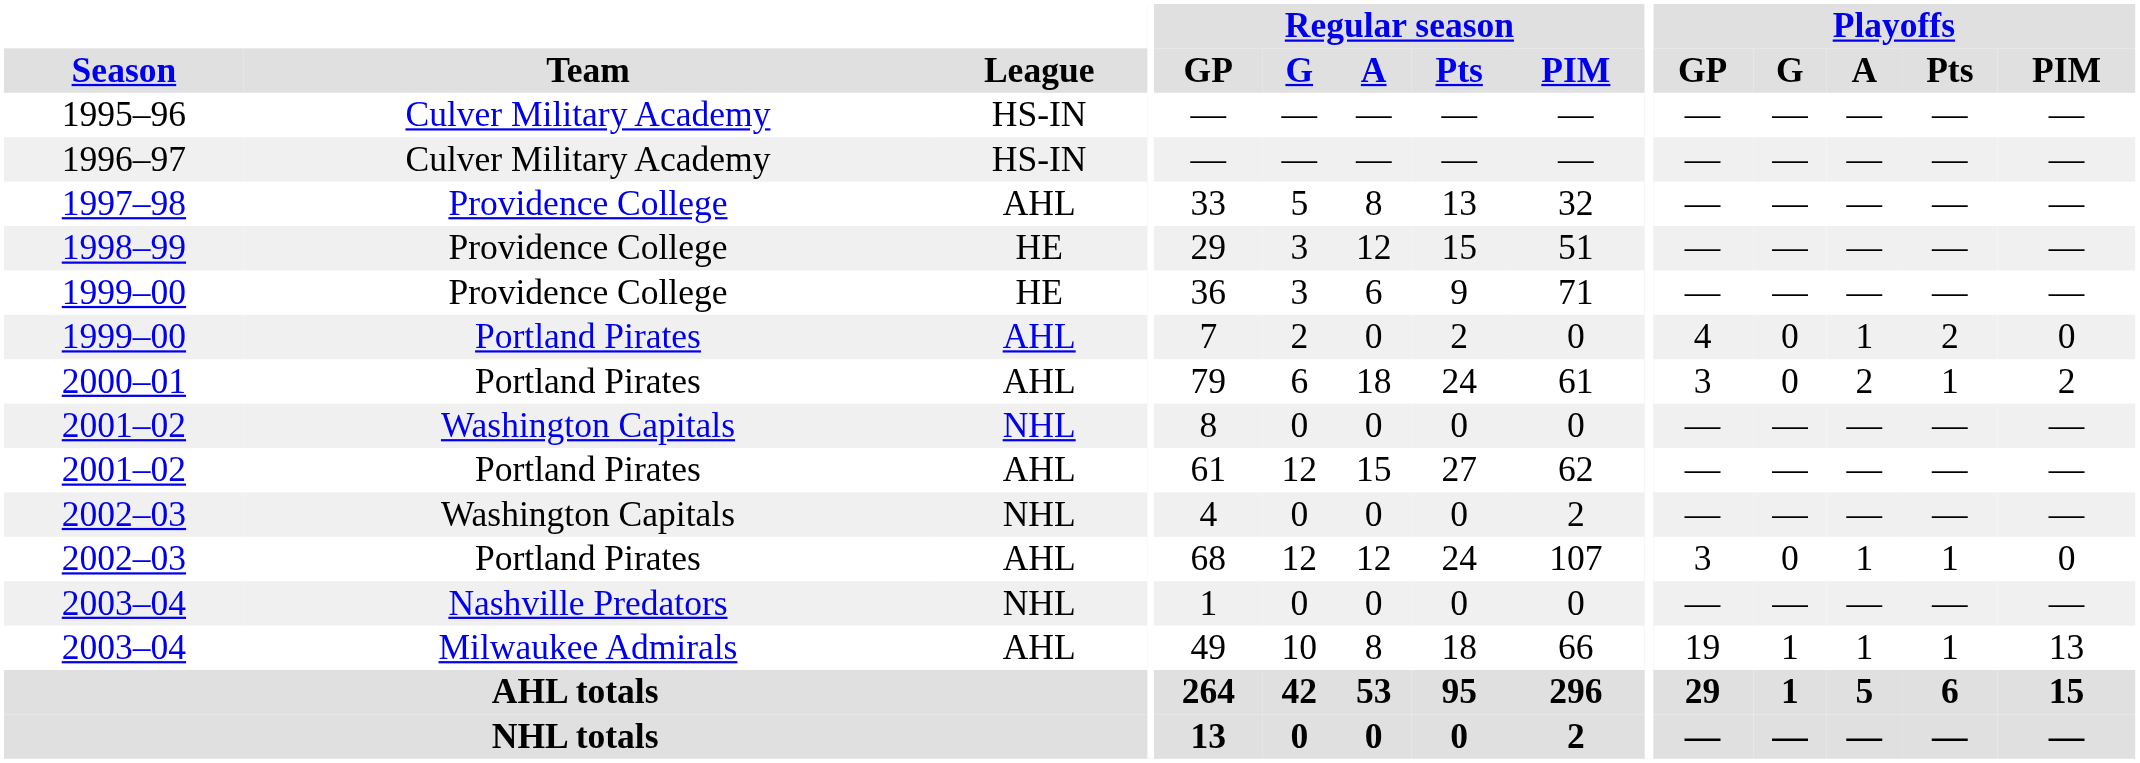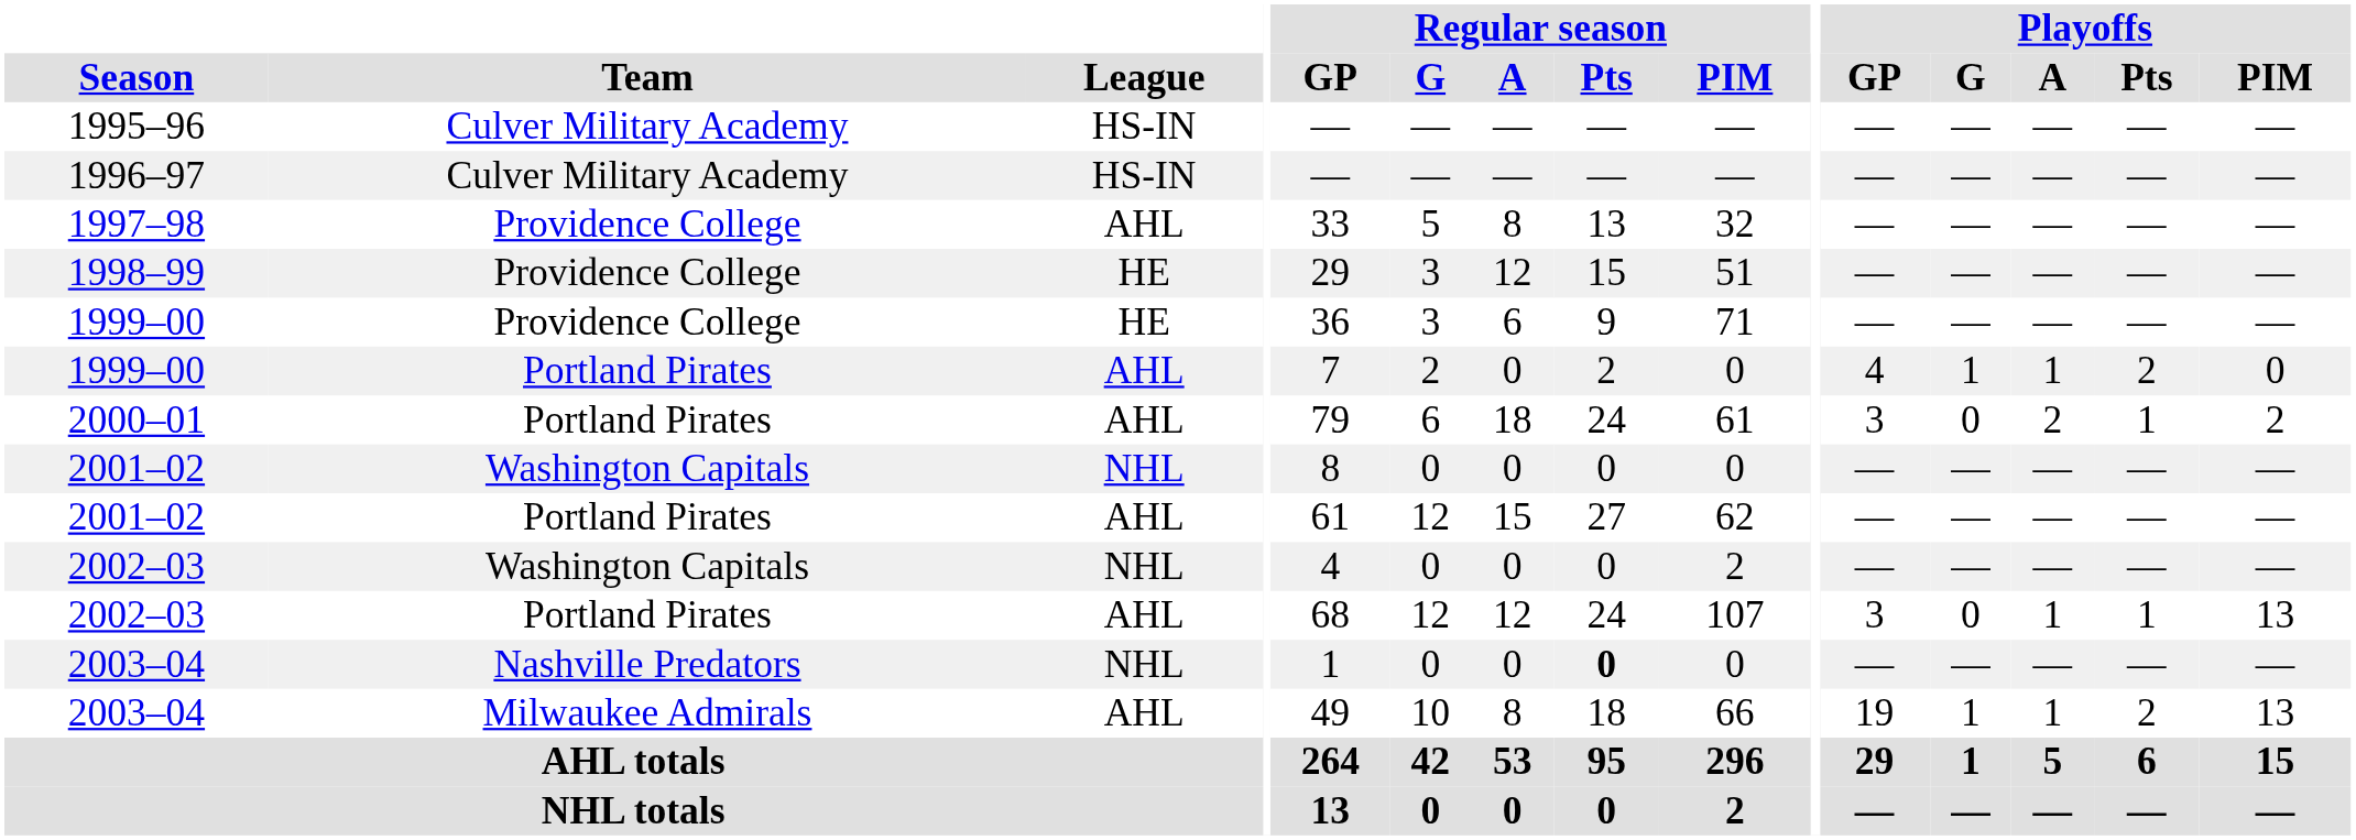 <table border="0" cellpadding="1" cellspacing="0" style="text-align:center; width:60em">
 <tr bgcolor="#e0e0e0">
 <th colspan="3" bgcolor="#ffffff"></th>
 <th rowspan="100" bgcolor="#ffffff"></th>
 <th colspan="5"><a href='#'>Regular season</a></th>
 <th rowspan="100" bgcolor="#ffffff"></th>
 <th colspan="5"><a href='#'>Playoffs</a></th>
 </tr>
 <tr bgcolor="#e0e0e0">
 <th><a href='#'>Season</a></th>
 <th>Team</th>
 <th>League</th>
 <th>GP</th>
 <th><a href='#'>G</a></th>
 <th><a href='#'>A</a></th>
 <th><a href='#'>Pts</a></th>
 <th><a href='#'>PIM</a></th>
 <th>GP</th>
 <th>G</th>
 <th>A</th>
 <th>Pts</th>
 <th>PIM</th>
 </tr>
 <tr>
 <td>1995–96</td>
 <td><a href='#'>Culver Military Academy</a></td>
 <td>HS-IN</td>
 <td>—</td>
 <td>—</td>
 <td>—</td>
 <td>—</td>
 <td>—</td>
 <td>—</td>
 <td>—</td>
 <td>—</td>
 <td>—</td>
 <td>—</td>
 </tr>
 <tr bgcolor="#f0f0f0">
 <td>1996–97</td>
 <td>Culver Military Academy</td>
 <td>HS-IN</td>
 <td>—</td>
 <td>—</td>
 <td>—</td>
 <td>—</td>
 <td>—</td>
 <td>—</td>
 <td>—</td>
 <td>—</td>
 <td>—</td>
 <td>—</td>
 </tr>
 <tr>
 <td><a href='#'>1997–98</a></td>
 <td><a href='#'>Providence College</a></td>
 <td>AHL</td>
 <td>33</td>
 <td>5</td>
 <td>8</td>
 <td>13</td>
 <td>32</td>
 <td>—</td>
 <td>—</td>
 <td>—</td>
 <td>—</td>
 <td>—</td>
 </tr>
 <tr bgcolor="#f0f0f0">
 <td><a href='#'>1998–99</a></td>
 <td>Providence College</td>
 <td>HE</td>
 <td>29</td>
 <td>3</td>
 <td>12</td>
 <td>15</td>
 <td>51</td>
 <td>—</td>
 <td>—</td>
 <td>—</td>
 <td>—</td>
 <td>—</td>
 </tr>
 <tr>
 <td><a href='#'>1999–00</a></td>
 <td>Providence College</td>
 <td>HE</td>
 <td>36</td>
 <td>3</td>
 <td>6</td>
 <td>9</td>
 <td>71</td>
 <td>—</td>
 <td>—</td>
 <td>—</td>
 <td>—</td>
 <td>—</td>
 </tr>
 <tr bgcolor="#f0f0f0">
 <td><a href='#'>1999–00</a></td>
 <td><a href='#'>Portland Pirates</a></td>
 <td><a href='#'>AHL</a></td>
 <td>7</td>
 <td>2</td>
 <td>0</td>
 <td>2</td>
 <td>0</td>
 <td>4</td>
-<td>0</td>
+<td>1</td>
 <td>1</td>
 <td>2</td>
 <td>0</td>
 </tr>
 <tr>
 <td><a href='#'>2000–01</a></td>
 <td>Portland Pirates</td>
 <td>AHL</td>
 <td>79</td>
 <td>6</td>
 <td>18</td>
 <td>24</td>
 <td>61</td>
 <td>3</td>
 <td>0</td>
 <td>2</td>
 <td>1</td>
 <td>2</td>
 </tr>
 <tr bgcolor="#f0f0f0">
 <td><a href='#'>2001–02</a></td>
 <td><a href='#'>Washington Capitals</a></td>
 <td><a href='#'>NHL</a></td>
 <td>8</td>
 <td>0</td>
 <td>0</td>
 <td>0</td>
 <td>0</td>
 <td>—</td>
 <td>—</td>
 <td>—</td>
 <td>—</td>
 <td>—</td>
 </tr>
 <tr>
 <td><a href='#'>2001–02</a></td>
 <td>Portland Pirates</td>
 <td>AHL</td>
 <td>61</td>
 <td>12</td>
 <td>15</td>
 <td>27</td>
 <td>62</td>
 <td>—</td>
 <td>—</td>
 <td>—</td>
 <td>—</td>
 <td>—</td>
 </tr>
 <tr bgcolor="#f0f0f0">
 <td><a href='#'>2002–03</a></td>
 <td>Washington Capitals</td>
 <td>NHL</td>
 <td>4</td>
 <td>0</td>
 <td>0</td>
 <td>0</td>
 <td>2</td>
 <td>—</td>
 <td>—</td>
 <td>—</td>
 <td>—</td>
 <td>—</td>
 </tr>
 <tr>
 <td><a href='#'>2002–03</a></td>
 <td>Portland Pirates</td>
 <td>AHL</td>
 <td>68</td>
 <td>12</td>
 <td>12</td>
 <td>24</td>
 <td>107</td>
 <td>3</td>
 <td>0</td>
 <td>1</td>
 <td>1</td>
-<td>0</td>
+<td>13</td>
 </tr>
 <tr bgcolor="#f0f0f0">
 <td><a href='#'>2003–04</a></td>
 <td><a href='#'>Nashville Predators</a></td>
 <td>NHL</td>
 <td>1</td>
 <td>0</td>
 <td>0</td>
-<td>0</td>
+<td><strong>0</strong></td>
 <td>0</td>
 <td>—</td>
 <td>—</td>
 <td>—</td>
 <td>—</td>
 <td>—</td>
 </tr>
 <tr>
 <td><a href='#'>2003–04</a></td>
 <td><a href='#'>Milwaukee Admirals</a></td>
 <td>AHL</td>
 <td>49</td>
 <td>10</td>
 <td>8</td>
 <td>18</td>
 <td>66</td>
 <td>19</td>
 <td>1</td>
 <td>1</td>
-<td>1</td>
+<td>2</td>
 <td>13</td>
 </tr>
 <tr bgcolor="#e0e0e0">
 <th colspan="3">AHL totals</th>
 <th>264</th>
 <th>42</th>
 <th>53</th>
 <th>95</th>
 <th>296</th>
 <th>29</th>
 <th>1</th>
 <th>5</th>
 <th>6</th>
 <th>15</th>
 </tr>
 <tr bgcolor="#e0e0e0">
 <th colspan="3">NHL totals</th>
 <th>13</th>
 <th>0</th>
 <th>0</th>
 <th>0</th>
 <th>2</th>
 <th>—</th>
 <th>—</th>
 <th>—</th>
 <th>—</th>
 <th>—</th>
 </tr>
 </table>
